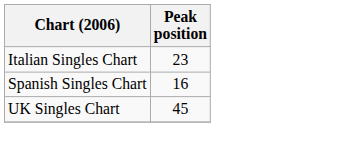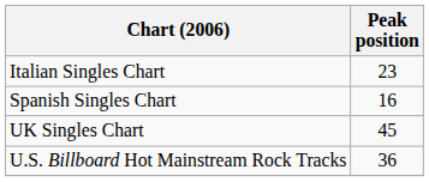 <table class="wikitable">
 <tr>
 <th>Chart (2006)</th>
 <th>Peak<br>position</th>
 </tr>
 <tr>
 <td>Italian Singles Chart</td>
 <td align="center">23</td>
 </tr>
 <tr>
 <td>Spanish Singles Chart</td>
 <td align="center">16</td>
 </tr>
 <tr>
 <td>UK Singles Chart</td>
 <td align="center">45</td>
 </tr>
 <tr>
+<td>U.S. <em>Billboard</em> Hot Mainstream Rock Tracks</td>
+<td align="center">36</td>
+</tr>
+<tr>
 </tr>
 </table>
